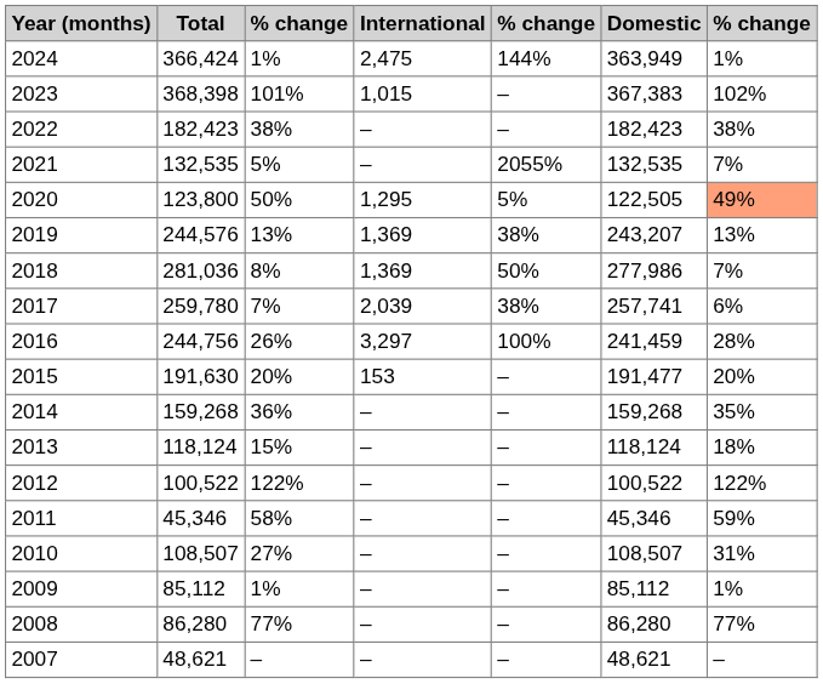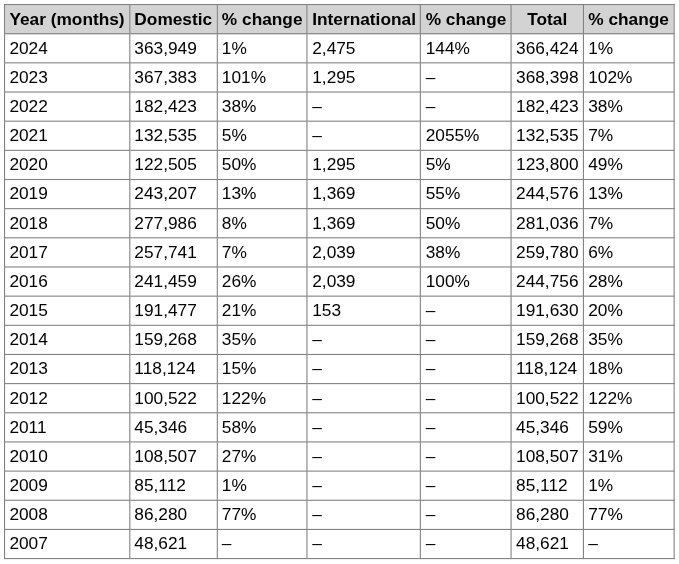 <table class="toccolours" border="1" cellpadding="4" style="border-collapse:collapse">
 <tr bgcolor=lightgrey>
 <th>Year (months)</th>
-<th>Total</th>
+<th>Domestic</th>
 <th>% change</th>
 <th>International</th>
 <th>% change</th>
-<th>Domestic</th>
+<th>Total</th>
 <th>% change</th>
 </tr>
 <tr>
 <td>2024</td>
-<td>366,424</td>
+<td>363,949</td>
 <td> 1%</td>
 <td>2,475</td>
 <td> 144%</td>
-<td>363,949</td>
+<td>366,424</td>
 <td> 1%</td>
 </tr>
 <tr>
 <td>2023</td>
+<td>367,383</td>
+<td> 101%</td>
+<td>1,295</td>
+<td>–</td>
 <td>368,398</td>
-<td> 101%</td>
-<td>1,015</td>
-<td>–</td>
-<td>367,383</td>
 <td> 102%</td>
 </tr>
 <tr>
 <td>2022</td>
 <td>182,423</td>
 <td> 38%</td>
 <td>–</td>
 <td>–</td>
 <td>182,423</td>
 <td> 38%</td>
 </tr>
 <tr>
 <td>2021</td>
 <td>132,535</td>
 <td> 5%</td>
 <td>–</td>
 <td> 2055%</td>
 <td>132,535</td>
 <td> 7%</td>
 </tr>
 <tr>
 <td>2020</td>
-<td>123,800</td>
+<td>122,505</td>
 <td> 50%</td>
 <td>1,295</td>
 <td> 5%</td>
-<td>122,505</td>
-<td style="background: lightsalmon;"> 49%</td>
+<td>123,800</td>
+<td> 49%</td>
 </tr>
 <tr>
 <td>2019</td>
-<td>244,576</td>
+<td>243,207</td>
 <td> 13%</td>
 <td>1,369</td>
-<td> 38%</td>
-<td>243,207</td>
+<td> 55%</td>
+<td>244,576</td>
 <td> 13%</td>
 </tr>
 <tr>
 <td>2018</td>
-<td>281,036</td>
+<td>277,986</td>
 <td> 8%</td>
 <td>1,369</td>
 <td> 50%</td>
-<td>277,986</td>
+<td>281,036</td>
 <td> 7%</td>
 </tr>
 <tr>
 <td>2017</td>
-<td>259,780</td>
+<td>257,741</td>
 <td> 7%</td>
 <td>2,039</td>
 <td> 38%</td>
-<td>257,741</td>
+<td>259,780</td>
 <td> 6%</td>
 </tr>
 <tr>
 <td>2016</td>
+<td>241,459</td>
+<td> 26%</td>
+<td>2,039</td>
+<td> 100%</td>
 <td>244,756</td>
-<td> 26%</td>
-<td>3,297</td>
-<td> 100%</td>
-<td>241,459</td>
 <td> 28%</td>
 </tr>
 <tr>
 <td>2015</td>
-<td>191,630</td>
-<td> 20%</td>
+<td>191,477</td>
+<td> 21%</td>
 <td>153</td>
 <td>–</td>
-<td>191,477</td>
+<td>191,630</td>
 <td> 20%</td>
 </tr>
 <tr>
 <td>2014</td>
 <td>159,268</td>
-<td> 36%</td>
+<td> 35%</td>
 <td>–</td>
 <td>–</td>
 <td>159,268</td>
 <td> 35%</td>
 </tr>
 <tr>
 <td>2013</td>
 <td>118,124</td>
 <td> 15%</td>
 <td>–</td>
 <td>–</td>
 <td>118,124</td>
 <td> 18%</td>
 </tr>
 <tr>
 <td>2012</td>
 <td>100,522</td>
 <td> 122%</td>
 <td>–</td>
 <td>–</td>
 <td>100,522</td>
 <td> 122%</td>
 </tr>
 <tr>
 <td>2011</td>
 <td>45,346</td>
 <td> 58%</td>
 <td>–</td>
 <td>–</td>
 <td>45,346</td>
 <td> 59%</td>
 </tr>
 <tr>
 <td>2010</td>
 <td>108,507</td>
 <td> 27%</td>
 <td>–</td>
 <td>–</td>
 <td>108,507</td>
 <td> 31%</td>
 </tr>
 <tr>
 <td>2009</td>
 <td>85,112</td>
 <td> 1%</td>
 <td>–</td>
 <td>–</td>
 <td>85,112</td>
 <td> 1%</td>
 </tr>
 <tr>
 <td>2008</td>
 <td>86,280</td>
 <td> 77%</td>
 <td>–</td>
 <td>–</td>
 <td>86,280</td>
 <td> 77%</td>
 </tr>
 <tr>
 <td>2007</td>
 <td>48,621</td>
 <td>–</td>
 <td>–</td>
 <td>–</td>
 <td>48,621</td>
 <td>–</td>
 </tr>
 </table>
